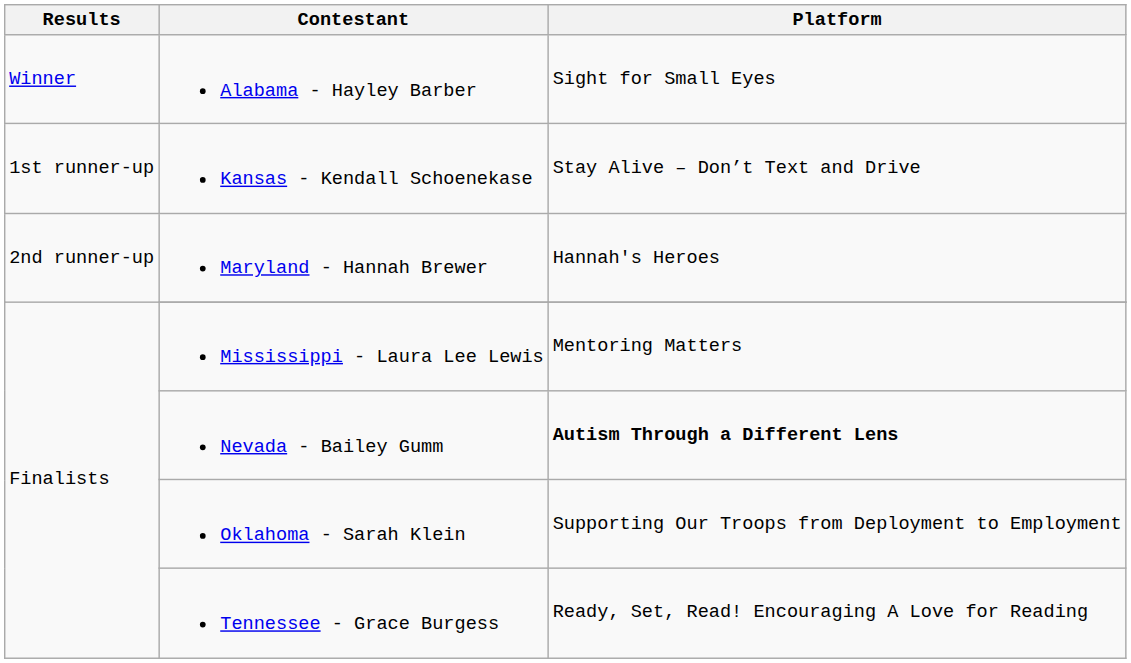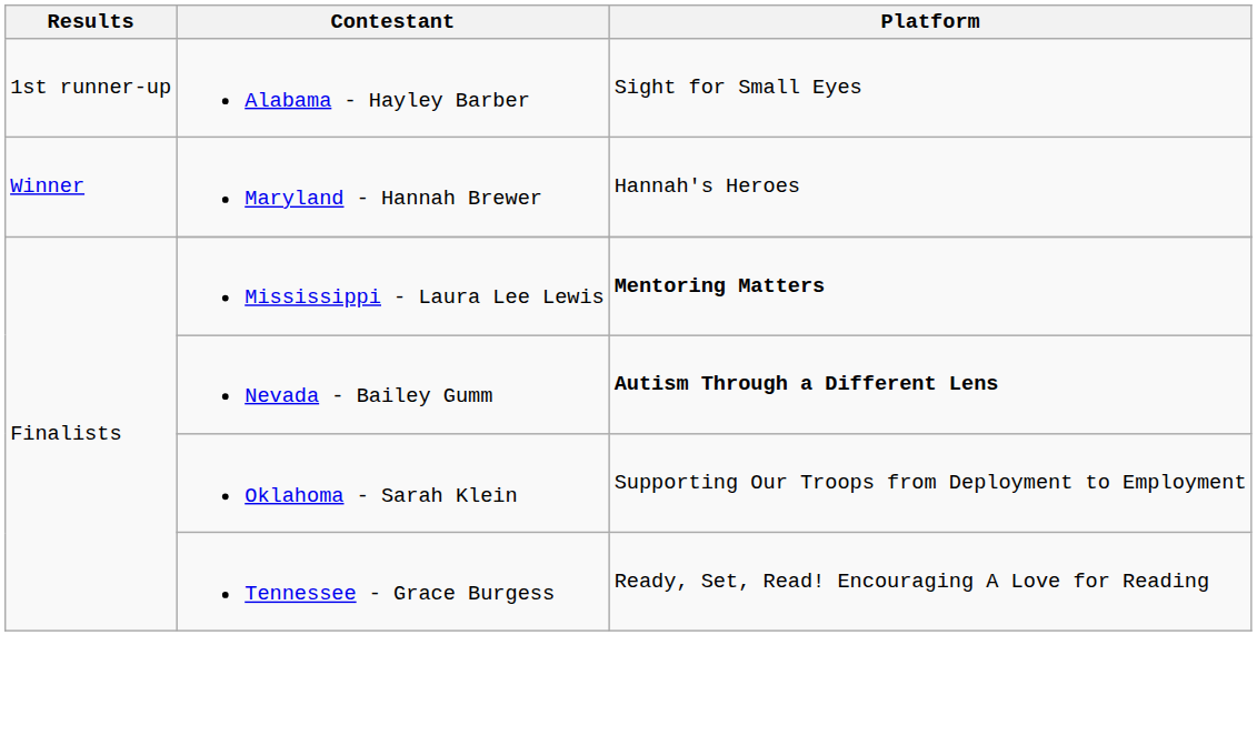 <table class="wikitable">
 <tr>
 <th>Results</th>
 <th>Contestant</th>
 <th>Platform</th>
 </tr>
 <tr>
-<td><a href='#'>Winner</a></td>
+<td>1st runner-up</td>
 <td><br><ul><li><a href='#'>Alabama</a> - Hayley Barber</li></ul></td>
 <td>Sight for Small Eyes</td>
 </tr>
 <tr>
-<td>1st runner-up</td>
-<td><br><ul><li><a href='#'>Kansas</a> - Kendall Schoenekase</li></ul></td>
-<td>Stay Alive – Don’t Text and Drive</td>
-</tr>
-<tr>
-<td>2nd runner-up</td>
+<td><a href='#'>Winner</a></td>
 <td><br><ul><li><a href='#'>Maryland</a> - Hannah Brewer</li></ul></td>
 <td>Hannah's Heroes</td>
 </tr>
 <tr>
 <td rowspan=5>Finalists</td>
 </tr>
 <tr>
 <td><br><ul><li><a href='#'>Mississippi</a> - Laura Lee Lewis</li></ul></td>
-<td>Mentoring Matters</td>
+<td><strong>Mentoring Matters</strong></td>
 </tr>
 <tr>
 <td><br><ul><li><a href='#'>Nevada</a> - Bailey Gumm</li></ul></td>
 <td><strong>Autism Through a Different Lens</strong></td>
 </tr>
 <tr>
 <td><br><ul><li><a href='#'>Oklahoma</a> - Sarah Klein</li></ul></td>
 <td>Supporting Our Troops from Deployment to Employment</td>
 </tr>
 <tr>
 <td><br><ul><li><a href='#'>Tennessee</a> - Grace Burgess</li></ul></td>
 <td>Ready, Set, Read! Encouraging A Love for Reading</td>
 </tr>
 </table>
